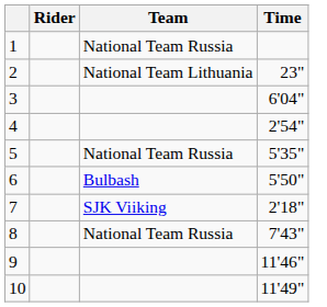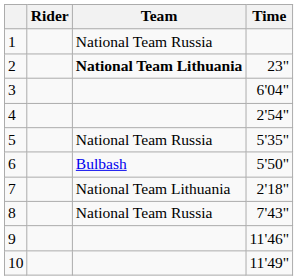 <table class="wikitable">
 <tr>
 <th></th>
 <th>Rider</th>
 <th>Team</th>
 <th>Time</th>
 </tr>
 <tr>
 <td>1</td>
 <td> </td>
 <td>National Team Russia</td>
 <td align=right></td>
 </tr>
 <tr>
 <td>2</td>
 <td></td>
-<td>National Team Lithuania</td>
+<td><strong>National Team Lithuania</strong></td>
 <td align=right>23"</td>
 </tr>
 <tr>
 <td>3</td>
 <td></td>
 <td></td>
 <td align=right>6'04"</td>
 </tr>
 <tr>
 <td>4</td>
 <td></td>
 <td></td>
 <td align=right>2'54"</td>
 </tr>
 <tr>
 <td>5</td>
 <td></td>
 <td>National Team Russia</td>
 <td align=right>5'35"</td>
 </tr>
 <tr>
 <td>6</td>
 <td></td>
 <td><a href='#'>Bulbash</a></td>
 <td align=right>5'50"</td>
 </tr>
 <tr>
 <td>7</td>
 <td></td>
-<td><a href='#'>SJK Viiking</a></td>
+<td>National Team Lithuania</td>
 <td align=right>2'18"</td>
 </tr>
 <tr>
 <td>8</td>
 <td></td>
 <td>National Team Russia</td>
 <td align=right>7'43"</td>
 </tr>
 <tr>
 <td>9</td>
 <td></td>
 <td></td>
 <td align=right>11'46"</td>
 </tr>
 <tr>
 <td>10</td>
 <td></td>
 <td></td>
 <td align=right>11'49"</td>
 </tr>
 </table>
